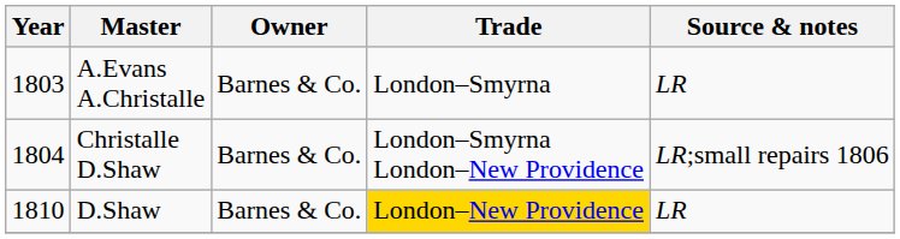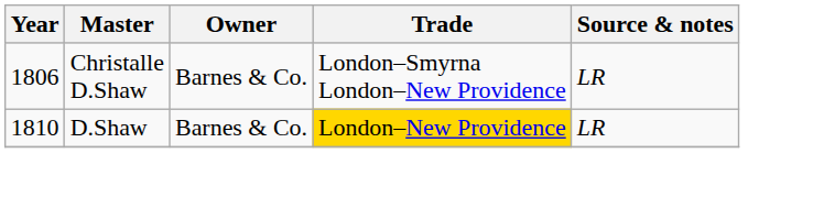 <table class=" wikitable">
 <tr>
 <th>Year</th>
 <th>Master</th>
 <th>Owner</th>
 <th>Trade</th>
 <th>Source & notes</th>
 </tr>
 <tr>
-<td>1803</td>
-<td>A.Evans<br>A.Christalle</td>
-<td>Barnes & Co.</td>
-<td>London–Smyrna</td>
-<td><em>LR</em></td>
-</tr>
-<tr>
-<td>1804</td>
+<td>1806</td>
 <td>Christalle<br>D.Shaw</td>
 <td>Barnes & Co.</td>
 <td>London–Smyrna<br>London–<a href='#'>New Providence</a></td>
-<td><em>LR</em>;small repairs 1806</td>
+<td><em>LR</em></td>
 </tr>
 <tr>
 <td>1810</td>
 <td>D.Shaw</td>
 <td>Barnes & Co.</td>
 <td style="background: gold;">London–<a href='#'>New Providence</a></td>
 <td><em>LR</em></td>
 </tr>
 <tr>
 </tr>
 </table>
